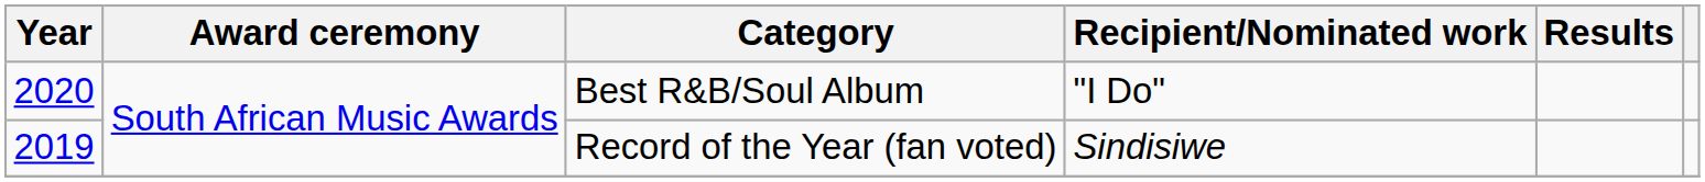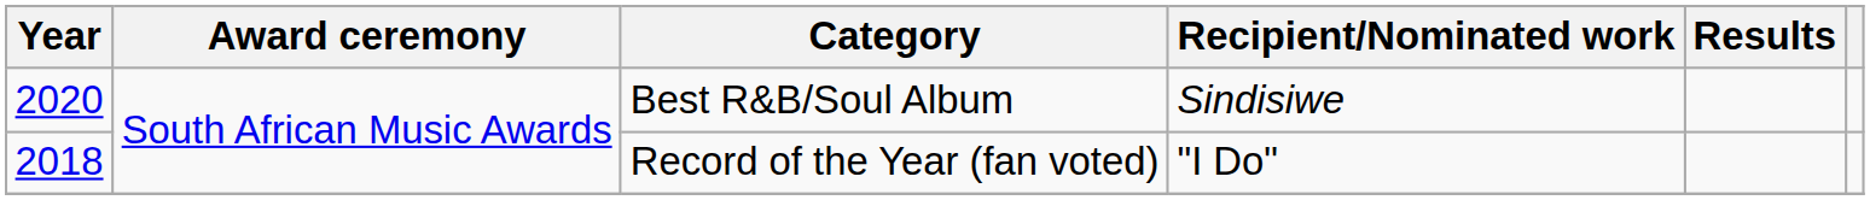 <table class="wikitable">
 <tr>
 <th>Year</th>
 <th>Award ceremony</th>
 <th>Category</th>
 <th>Recipient/Nominated work</th>
 <th>Results</th>
 <th></th>
 </tr>
 <tr>
 <td><a href='#'>2020</a></td>
 <td rowspan="2"><a href='#'>South African Music Awards</a></td>
 <td>Best R&B/Soul Album</td>
-<td>"I Do"</td>
+<td><em>Sindisiwe</em></td>
 <td></td>
 <td></td>
 </tr>
 <tr>
-<td><a href='#'>2019</a></td>
+<td><a href='#'>2018</a></td>
 <td>Record of the Year (fan voted)</td>
-<td><em>Sindisiwe</em></td>
+<td>"I Do"</td>
 <td></td>
 <td></td>
 </tr>
 <tr>
 </tr>
 </table>
